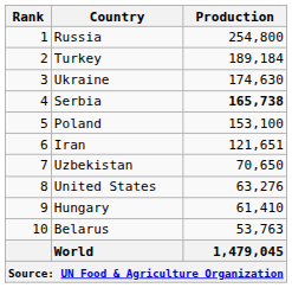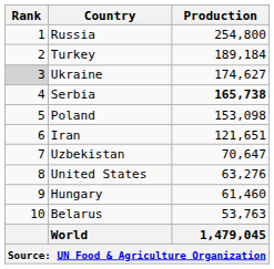 <table class="wikitable floatright sortable">
 <tr>
 <th>Rank</th>
 <th>Country</th>
 <th data-sort-type="number">Production</th>
 </tr>
 <tr>
 <td style="text-align:right">1</td>
 <td>Russia</td>
 <td style="text-align:right">254,800</td>
 </tr>
 <tr>
 <td style="text-align:right">2</td>
 <td>Turkey</td>
 <td style="text-align:right">189,184</td>
 </tr>
 <tr>
-<td style="text-align:right">3</td>
+<td style="background: lightgrey; text-align:right">3</td>
 <td>Ukraine</td>
-<td style="text-align:right">174,630</td>
+<td style="text-align:right">174,627</td>
 </tr>
 <tr>
 <td style="text-align:right">4</td>
 <td>Serbia</td>
 <td style="text-align:right"><strong>165,738</strong></td>
 </tr>
 <tr>
 <td style="text-align:right">5</td>
 <td>Poland</td>
-<td style="text-align:right">153,100</td>
+<td style="text-align:right">153,098</td>
 </tr>
 <tr>
 <td style="text-align:right">6</td>
 <td>Iran</td>
 <td style="text-align:right">121,651</td>
 </tr>
 <tr>
 <td style="text-align:right">7</td>
 <td>Uzbekistan</td>
-<td style="text-align:right">70,650</td>
+<td style="text-align:right">70,647</td>
 </tr>
 <tr>
 <td style="text-align:right">8</td>
 <td>United States</td>
 <td style="text-align:right">63,276</td>
 </tr>
 <tr>
 <td style="text-align:right">9</td>
 <td>Hungary</td>
-<td style="text-align:right">61,410</td>
+<td style="text-align:right">61,460</td>
 </tr>
 <tr>
 <td style="text-align:right">10</td>
 <td>Belarus</td>
 <td style="text-align:right">53,763</td>
 </tr>
 <tr style="background:#ccc;">
 <th></th>
 <th style="text-align:left">World</th>
 <th style="text-align:right">1,479,045</th>
 </tr>
 <tr>
 <th colspan=3><small>Source: <a href='#'>UN Food & Agriculture Organization</a></small></th>
 </tr>
 </table>
